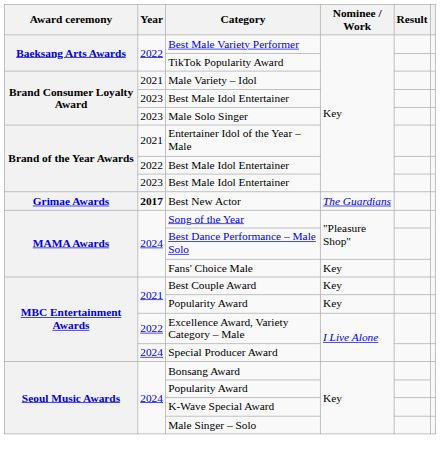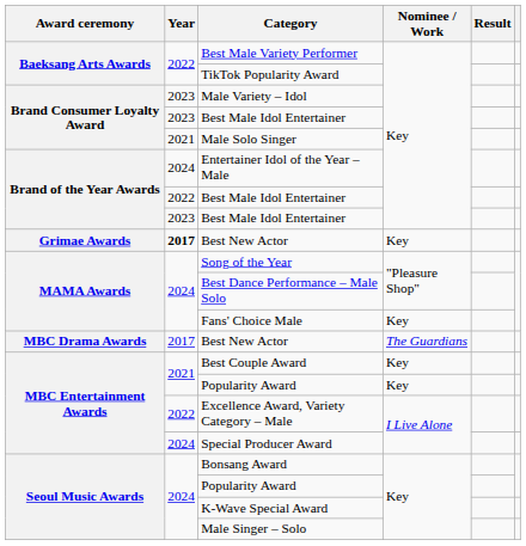 <table class="wikitable plainrowheaders sortable">
 <tr>
 <th scope="col">Award ceremony</th>
 <th scope="col">Year</th>
 <th scope="col">Category</th>
 <th scope="col">Nominee / Work</th>
 <th scope="col">Result</th>
 <th scope="col" class="unsortable"></th>
 </tr>
 <tr>
 <th scope="row" rowspan="2"><a href='#'>Baeksang Arts Awards</a></th>
 <td style="text-align:center" rowspan="2"><a href='#'>2022</a></td>
 <td><a href='#'>Best Male Variety Performer</a></td>
 <td rowspan="8">Key</td>
 <td></td>
 <td style="text-align:center"></td>
 </tr>
 <tr>
 <td>TikTok Popularity Award</td>
 <td></td>
 <td style="text-align:center"></td>
 </tr>
 <tr>
 <th scope="row" rowspan="3">Brand Consumer Loyalty Award</th>
-<td style="text-align:center">2021</td>
+<td style="text-align:center">2023</td>
 <td>Male Variety – Idol</td>
 <td></td>
 <td style="text-align:center"></td>
 </tr>
 <tr>
 <td style="text-align:center">2023</td>
 <td>Best Male Idol Entertainer</td>
 <td></td>
 <td style="text-align:center"></td>
 </tr>
 <tr>
-<td style="text-align:center">2023</td>
+<td style="text-align:center">2021</td>
 <td>Male Solo Singer</td>
 <td></td>
 <td style="text-align:center"></td>
 </tr>
 <tr>
 <th scope="row" rowspan="3">Brand of the Year Awards</th>
-<td style="text-align:center">2021</td>
+<td style="text-align:center">2024</td>
 <td>Entertainer Idol of the Year – Male</td>
 <td></td>
 <td style="text-align:center"></td>
 </tr>
 <tr>
 <td style="text-align:center">2022</td>
 <td>Best Male Idol Entertainer</td>
 <td></td>
 <td style="text-align:center"></td>
 </tr>
 <tr>
 <td style="text-align:center">2023</td>
 <td>Best Male Idol Entertainer</td>
 <td></td>
 <td style="text-align:center"></td>
 </tr>
 <tr>
 <th scope="row"><a href='#'>Grimae Awards</a></th>
 <td style="text-align:center"><strong>2017</strong></td>
 <td>Best New Actor</td>
-<td><em><a href='#'>The Guardians</a></em></td>
+<td>Key</td>
 <td></td>
 <td style="text-align:center"></td>
 </tr>
 <tr>
 <th scope="row" rowspan="3"><a href='#'>MAMA Awards</a></th>
 <td style="text-align:center" rowspan="3"><a href='#'>2024</a></td>
 <td><a href='#'>Song of the Year</a></td>
 <td rowspan="2">"Pleasure Shop"</td>
 <td></td>
 <td style="text-align:center" rowspan="3"></td>
 </tr>
 <tr>
 <td><a href='#'>Best Dance Performance – Male Solo</a></td>
 <td></td>
 </tr>
 <tr>
 <td>Fans' Choice Male</td>
 <td>Key</td>
 <td></td>
+</tr>
+<tr>
+<th scope="row"><a href='#'>MBC Drama Awards</a></th>
+<td style="text-align:center"><a href='#'>2017</a></td>
+<td>Best New Actor</td>
+<td><em><a href='#'>The Guardians</a></em></td>
+<td></td>
+<td style="text-align:center"></td>
 </tr>
 <tr>
 <th scope="row" rowspan="4"><a href='#'>MBC Entertainment Awards</a></th>
 <td style="text-align:center" rowspan="2"><a href='#'>2021</a></td>
 <td>Best Couple Award</td>
 <td>Key</td>
 <td></td>
 <td style="text-align:center"></td>
 </tr>
 <tr>
 <td>Popularity Award</td>
 <td>Key</td>
 <td></td>
 <td style="text-align:center"></td>
 </tr>
 <tr>
 <td style="text-align:center"><a href='#'>2022</a></td>
 <td>Excellence Award, Variety Category – Male</td>
 <td rowspan="2"><em><a href='#'>I Live Alone</a></em></td>
 <td></td>
 <td style="text-align:center"></td>
 </tr>
 <tr>
 <td style="text-align:center"><a href='#'>2024</a></td>
 <td>Special Producer Award</td>
 <td></td>
 <td style="text-align:center"></td>
 </tr>
 <tr>
 <th scope="row" rowspan="4"><a href='#'>Seoul Music Awards</a></th>
 <td style="text-align:center" rowspan="4"><a href='#'>2024</a></td>
 <td>Bonsang Award</td>
 <td rowspan="4">Key</td>
 <td></td>
 <td style="text-align:center" rowspan="2"></td>
 </tr>
 <tr>
 <td>Popularity Award</td>
 <td></td>
 </tr>
 <tr>
 <td>K-Wave Special Award</td>
 <td></td>
 <td style="text-align:center"></td>
 </tr>
 <tr>
 <td>Male Singer – Solo</td>
 <td></td>
 <td style="text-align:center"></td>
 </tr>
 </table>
